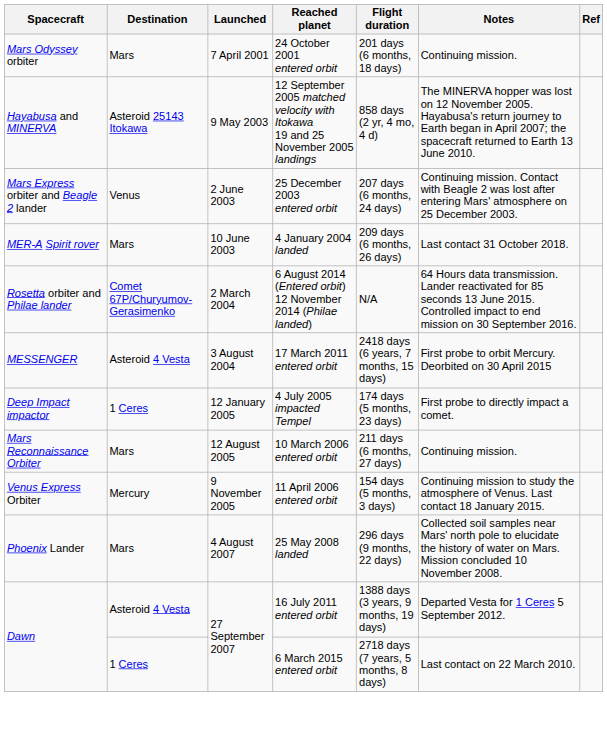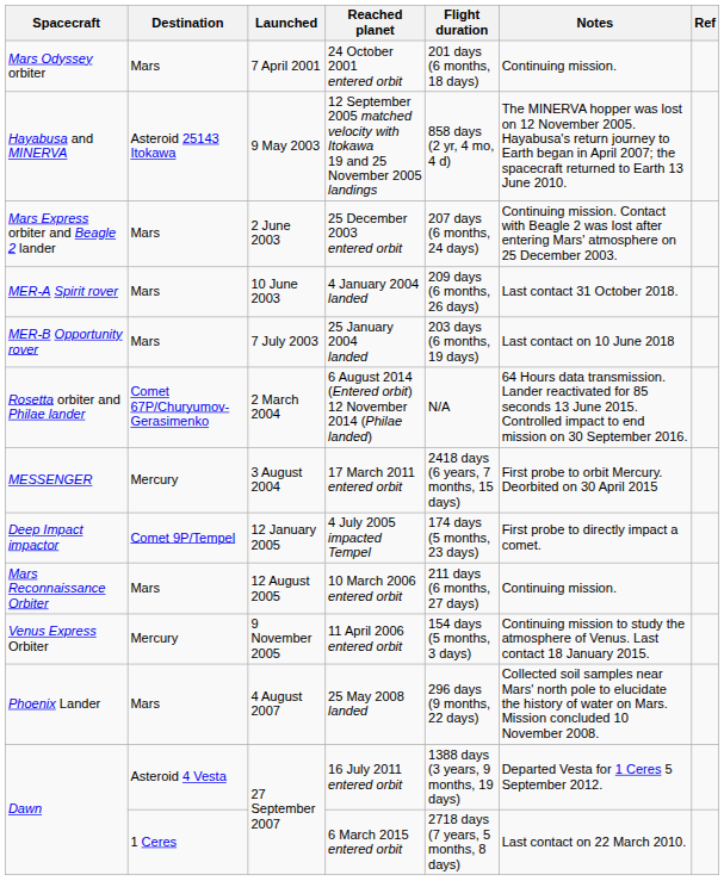 <table class="wikitable">
 <tr>
 <th>Spacecraft</th>
 <th>Destination</th>
 <th>Launched</th>
 <th>Reached planet</th>
 <th>Flight duration</th>
 <th>Notes</th>
 <th>Ref</th>
 </tr>
 <tr>
 <td><em><a href='#'>Mars Odyssey</a></em> orbiter</td>
 <td>Mars</td>
 <td>7 April 2001</td>
 <td>24 October 2001<br><em>entered orbit</em></td>
 <td>201 days<br>(6 months, 18 days)</td>
 <td>Continuing mission.</td>
 <td></td>
 </tr>
 <tr>
 <td><em><a href='#'>Hayabusa</a></em> and <em><a href='#'>MINERVA</a></em></td>
 <td>Asteroid <a href='#'>25143 Itokawa</a></td>
 <td>9 May 2003</td>
 <td>12 September 2005 <em>matched velocity with Itokawa</em><br>19 and 25 November 2005 <em>landings</em></td>
 <td>858 days<br>(2 yr, 4 mo, 4 d)</td>
 <td>The MINERVA hopper was lost on 12 November 2005. Hayabusa's return journey to Earth began in April 2007; the spacecraft returned to Earth 13 June 2010.</td>
 <td></td>
 </tr>
 <tr>
 <td><em><a href='#'>Mars Express</a></em> orbiter and <em><a href='#'>Beagle 2</a></em> lander</td>
-<td>Venus</td>
+<td>Mars</td>
 <td>2 June 2003</td>
 <td>25 December 2003<br><em>entered orbit</em></td>
 <td>207 days<br>(6 months, 24 days)</td>
 <td>Continuing mission. Contact with Beagle 2 was lost after entering Mars' atmosphere on 25 December 2003.</td>
 <td></td>
 </tr>
 <tr>
 <td><em><a href='#'>MER-A</a></em> <em><a href='#'>Spirit rover</a></em></td>
 <td>Mars</td>
 <td>10 June 2003</td>
 <td>4 January 2004<br><em>landed</em></td>
 <td>209 days<br>(6 months, 26 days)</td>
 <td>Last contact 31 October 2018.</td>
 <td></td>
 </tr>
 <tr>
+<td><em><a href='#'>MER-B</a></em> <em><a href='#'>Opportunity rover</a></em></td>
+<td>Mars</td>
+<td>7 July 2003</td>
+<td>25 January 2004<br><em>landed</em></td>
+<td>203 days<br>(6 months, 19 days)</td>
+<td>Last contact on 10 June 2018</td>
+<td></td>
+</tr>
+<tr>
 <td><em><a href='#'>Rosetta</a></em> orbiter and <em><a href='#'>Philae lander</a></em></td>
 <td><a href='#'>Comet 67P/Churyumov-Gerasimenko</a></td>
 <td>2 March 2004</td>
 <td>6 August 2014 (<em>Entered orbit</em>) <br> 12 November 2014 (<em>Philae landed</em>)</td>
 <td>N/A</td>
 <td>64 Hours data transmission. Lander reactivated for 85 seconds 13 June 2015. Controlled impact to end mission on 30 September 2016.</td>
 <td></td>
 </tr>
 <tr>
 <td><em><a href='#'>MESSENGER</a></em></td>
-<td>Asteroid <a href='#'>4 Vesta</a></td>
+<td>Mercury</td>
 <td>3 August 2004</td>
 <td>17 March 2011 <em>entered orbit</em></td>
 <td>2418 days<br>(6 years, 7 months, 15 days)</td>
 <td>First probe to orbit Mercury. Deorbited on 30 April 2015</td>
 <td></td>
 </tr>
 <tr>
 <td><em><a href='#'>Deep Impact impactor</a></em></td>
-<td>1 <a href='#'>Ceres</a></td>
+<td><a href='#'>Comet 9P/Tempel</a></td>
 <td>12 January 2005</td>
 <td>4 July 2005<br><em>impacted Tempel</em></td>
 <td>174 days<br>(5 months, 23 days)</td>
 <td>First probe to directly impact a comet.</td>
 <td></td>
 </tr>
 <tr>
 <td><em><a href='#'>Mars Reconnaissance Orbiter</a></em></td>
 <td>Mars</td>
 <td>12 August 2005</td>
 <td>10 March 2006<br><em>entered orbit</em></td>
 <td>211 days<br>(6 months, 27 days)</td>
 <td>Continuing mission.</td>
 <td></td>
 </tr>
 <tr>
 <td><em><a href='#'>Venus Express</a></em> Orbiter</td>
 <td>Mercury</td>
 <td>9 November 2005</td>
 <td>11 April 2006<br><em>entered orbit</em></td>
 <td>154 days<br>(5 months, 3 days)</td>
 <td>Continuing mission to study the atmosphere of Venus. Last contact 18 January 2015.</td>
 <td></td>
 </tr>
 <tr>
 <td><em><a href='#'>Phoenix</a></em> Lander</td>
 <td>Mars</td>
 <td>4 August 2007</td>
 <td>25 May 2008<br><em>landed</em></td>
 <td>296 days<br>(9 months, 22 days)</td>
 <td>Collected soil samples near Mars' north pole to elucidate the history of water on Mars. Mission concluded 10 November 2008.</td>
 <td></td>
 </tr>
 <tr>
 <td rowspan="2"><em><a href='#'>Dawn</a></em></td>
 <td>Asteroid <a href='#'>4 Vesta</a></td>
 <td rowspan="2">27 September 2007</td>
 <td>16 July 2011<br><em>entered orbit</em></td>
 <td>1388 days<br>(3 years, 9 months, 19 days)</td>
 <td>Departed Vesta for <a href='#'>1 Ceres</a> 5 September 2012.</td>
 <td></td>
 </tr>
 <tr>
 <td>1 <a href='#'>Ceres</a></td>
 <td>6 March 2015<br><em>entered orbit</em></td>
 <td>2718 days<br>(7 years, 5 months, 8 days)</td>
 <td>Last contact on 22 March 2010.</td>
 <td></td>
 </tr>
 </table>
